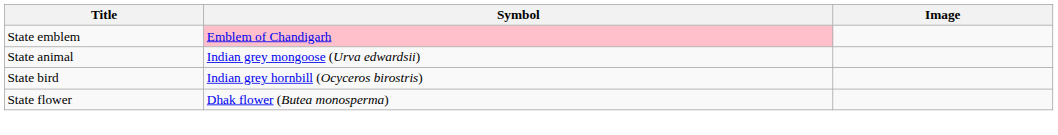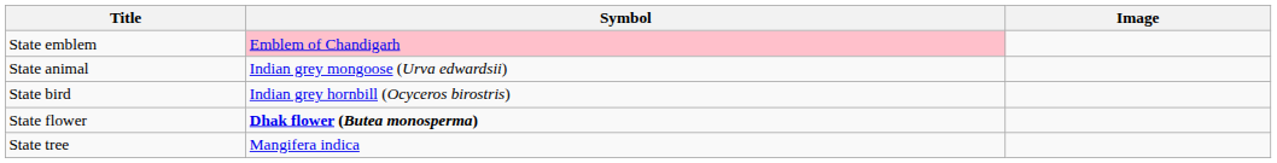 <table class="wikitable" style="width: 100%;">
 <tr>
 <th width=90>Title</th>
 <th style="width:300px;">Symbol</th>
 <th width=100>Image</th>
 </tr>
 <tr>
 <td>State emblem</td>
 <td style="background: pink;"><a href='#'>Emblem of Chandigarh</a></td>
 <td></td>
 </tr>
 <tr>
 <td>State animal</td>
 <td><a href='#'>Indian grey mongoose</a> (<em>Urva edwardsii</em>)</td>
 <td style="text-align:center;"></td>
 </tr>
 <tr>
 <td>State bird</td>
 <td><a href='#'>Indian grey hornbill</a> (<em>Ocyceros birostris</em>)</td>
 <td style="text-align:center;"></td>
 </tr>
 <tr>
 <td>State flower</td>
-<td><a href='#'>Dhak flower</a> (<em>Butea monosperma</em>)</td>
+<td><strong><a href='#'>Dhak flower</a> (<em>Butea monosperma</em>)</strong></td>
+<td style="text-align:center;"></td>
+</tr>
+<tr>
+<td>State tree</td>
+<td><a href='#'>Mangifera indica</a></td>
 <td style="text-align:center;"></td>
 </tr>
 </table>
